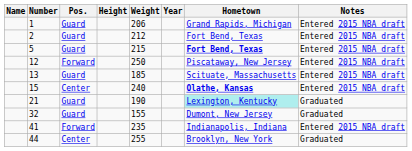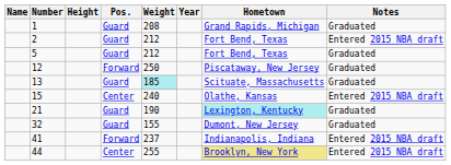 <table class="wikitable sortable" border="1">
 <tr>
 <th>Name</th>
 <th>Number</th>
+<th>Height</th>
 <th>Pos.</th>
-<th>Height</th>
 <th>Weight</th>
 <th>Year</th>
 <th>Hometown</th>
 <th class="unsortable">Notes</th>
 </tr>
 <tr>
 <td></td>
 <td>1</td>
+<td></td>
 <td><a href='#'>Guard</a></td>
-<td></td>
-<td>206</td>
+<td>208</td>
 <td></td>
 <td><a href='#'>Grand Rapids, Michigan</a></td>
-<td>Entered <a href='#'>2015 NBA draft</a></td>
+<td>Graduated</td>
 </tr>
 <tr>
 <td></td>
 <td>2</td>
+<td></td>
 <td><a href='#'>Guard</a></td>
-<td></td>
 <td>212</td>
 <td></td>
 <td><a href='#'>Fort Bend, Texas</a></td>
 <td>Entered <a href='#'>2015 NBA draft</a></td>
 </tr>
 <tr>
 <td></td>
 <td>5</td>
+<td></td>
 <td><a href='#'>Guard</a></td>
+<td>212</td>
 <td></td>
-<td>215</td>
-<td></td>
-<td><strong><a href='#'>Fort Bend, Texas</a></strong></td>
-<td>Entered <a href='#'>2015 NBA draft</a></td>
+<td><a href='#'>Fort Bend, Texas</a></td>
+<td>Graduated</td>
 </tr>
 <tr>
 <td></td>
 <td>12</td>
+<td></td>
 <td><a href='#'>Forward</a></td>
-<td></td>
 <td>250</td>
 <td></td>
 <td><a href='#'>Piscataway, New Jersey</a></td>
-<td>Entered <a href='#'>2015 NBA draft</a></td>
+<td>Graduated</td>
 </tr>
 <tr>
 <td></td>
 <td>13</td>
+<td></td>
 <td><a href='#'>Guard</a></td>
-<td></td>
-<td>185</td>
+<td style="background: paleturquoise;">185</td>
 <td></td>
 <td><a href='#'>Scituate, Massachusetts</a></td>
-<td>Entered <a href='#'>2015 NBA draft</a></td>
+<td>Graduated</td>
 </tr>
 <tr>
 <td></td>
 <td>15</td>
+<td></td>
 <td><a href='#'>Center</a></td>
-<td></td>
 <td>240</td>
 <td></td>
-<td><strong><a href='#'>Olathe, Kansas</a></strong></td>
+<td><a href='#'>Olathe, Kansas</a></td>
 <td>Entered <a href='#'>2015 NBA draft</a></td>
 </tr>
 <tr>
 <td></td>
 <td>21</td>
+<td></td>
 <td><a href='#'>Guard</a></td>
-<td></td>
 <td>190</td>
 <td></td>
 <td style="background: paleturquoise;"><a href='#'>Lexington, Kentucky</a></td>
 <td>Graduated</td>
 </tr>
 <tr>
 <td></td>
 <td>32</td>
+<td></td>
 <td><a href='#'>Guard</a></td>
-<td></td>
 <td>155</td>
 <td></td>
 <td><a href='#'>Dumont, New Jersey</a></td>
 <td>Graduated</td>
 </tr>
 <tr>
 <td></td>
 <td>41</td>
+<td></td>
 <td><a href='#'>Forward</a></td>
-<td></td>
-<td>235</td>
+<td>237</td>
 <td></td>
 <td><a href='#'>Indianapolis, Indiana</a></td>
 <td>Entered <a href='#'>2015 NBA draft</a></td>
 </tr>
 <tr>
 <td></td>
 <td>44</td>
+<td></td>
 <td><a href='#'>Center</a></td>
-<td></td>
 <td>255</td>
 <td></td>
-<td><a href='#'>Brooklyn, New York</a></td>
-<td>Graduated</td>
+<td style="background: khaki;"><a href='#'>Brooklyn, New York</a></td>
+<td>Entered <a href='#'>2015 NBA draft</a></td>
 </tr>
 </table>
